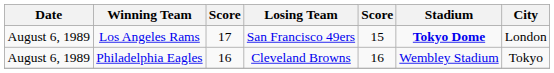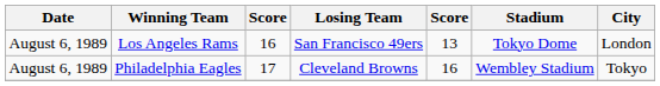 <table class="wikitable sortable" style="text-align:center">
 <tr bgcolor="#efefef">
 <th>Date</th>
 <th>Winning Team</th>
 <th>Score</th>
 <th>Losing Team</th>
 <th>Score</th>
 <th>Stadium</th>
 <th>City</th>
 </tr>
 <tr>
 <td>August 6, 1989</td>
 <td><a href='#'>Los Angeles Rams</a></td>
-<td>17</td>
+<td>16</td>
 <td><a href='#'>San Francisco 49ers</a></td>
-<td>15</td>
-<td><strong><a href='#'>Tokyo Dome</a></strong></td>
+<td>13</td>
+<td><a href='#'>Tokyo Dome</a></td>
 <td> London</td>
 </tr>
 <tr>
 <td>August 6, 1989</td>
 <td><a href='#'>Philadelphia Eagles</a></td>
-<td>16</td>
+<td>17</td>
 <td><a href='#'>Cleveland Browns</a></td>
 <td>16</td>
 <td><a href='#'>Wembley Stadium</a></td>
 <td> Tokyo</td>
 </tr>
 <tr>
 </tr>
 </table>
